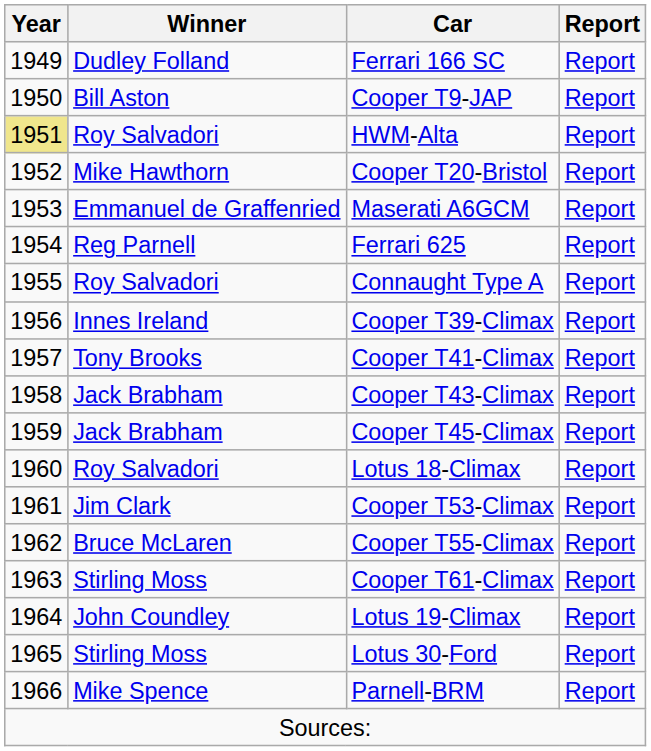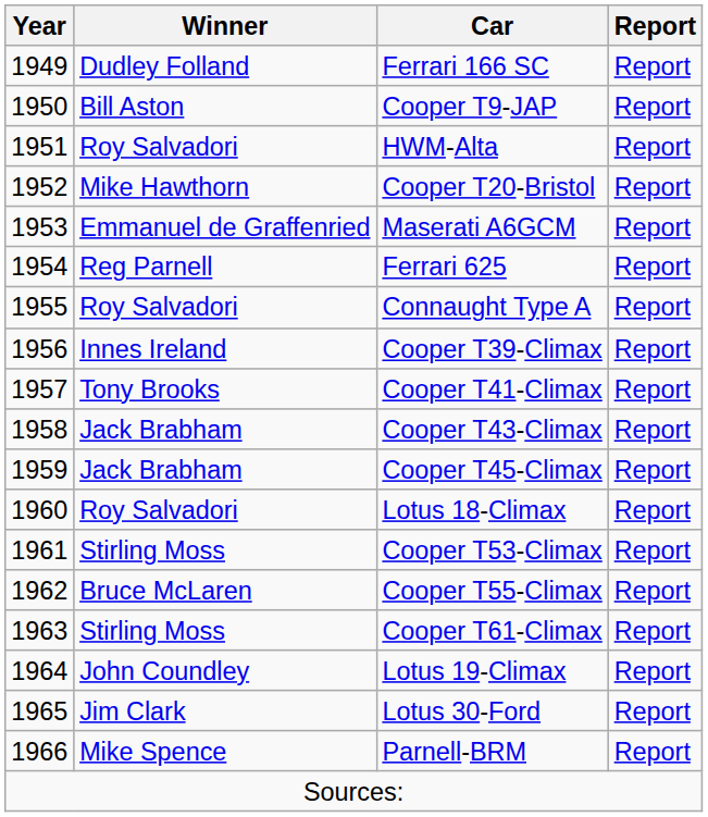 <table class="wikitable" style="font-size: 95%;">
 <tr>
 <th>Year</th>
 <th>Winner</th>
 <th>Car</th>
 <th>Report</th>
 </tr>
 <tr>
 <td>1949</td>
 <td> <a href='#'>Dudley Folland</a></td>
 <td><a href='#'>Ferrari 166 SC</a></td>
 <td><a href='#'>Report</a></td>
 </tr>
 <tr>
 <td>1950</td>
 <td> <a href='#'>Bill Aston</a></td>
 <td><a href='#'>Cooper T9</a>-<a href='#'>JAP</a></td>
 <td><a href='#'>Report</a></td>
 </tr>
 <tr>
-<td style="background: khaki;">1951</td>
+<td>1951</td>
 <td> <a href='#'>Roy Salvadori</a></td>
 <td><a href='#'>HWM</a>-<a href='#'>Alta</a></td>
 <td><a href='#'>Report</a></td>
 </tr>
 <tr>
 <td>1952</td>
 <td> <a href='#'>Mike Hawthorn</a></td>
 <td><a href='#'>Cooper T20</a>-<a href='#'>Bristol</a></td>
 <td><a href='#'>Report</a></td>
 </tr>
 <tr>
 <td>1953</td>
 <td> <a href='#'>Emmanuel de Graffenried</a></td>
 <td><a href='#'>Maserati A6GCM</a></td>
 <td><a href='#'>Report</a></td>
 </tr>
 <tr>
 <td>1954</td>
 <td> <a href='#'>Reg Parnell</a></td>
 <td><a href='#'>Ferrari 625</a></td>
 <td><a href='#'>Report</a></td>
 </tr>
 <tr>
 <td>1955</td>
 <td> <a href='#'>Roy Salvadori</a></td>
 <td><a href='#'>Connaught Type A</a></td>
 <td><a href='#'>Report</a></td>
 </tr>
 <tr>
 <td>1956</td>
 <td> <a href='#'>Innes Ireland</a></td>
 <td><a href='#'>Cooper T39</a>-<a href='#'>Climax</a></td>
 <td><a href='#'>Report</a></td>
 </tr>
 <tr>
 <td>1957</td>
 <td> <a href='#'>Tony Brooks</a></td>
 <td><a href='#'>Cooper T41</a>-<a href='#'>Climax</a></td>
 <td><a href='#'>Report</a></td>
 </tr>
 <tr>
 <td>1958</td>
 <td> <a href='#'>Jack Brabham</a></td>
 <td><a href='#'>Cooper T43</a>-<a href='#'>Climax</a></td>
 <td><a href='#'>Report</a></td>
 </tr>
 <tr>
 <td>1959</td>
 <td> <a href='#'>Jack Brabham</a></td>
 <td><a href='#'>Cooper T45</a>-<a href='#'>Climax</a></td>
 <td><a href='#'>Report</a></td>
 </tr>
 <tr>
 <td>1960</td>
 <td> <a href='#'>Roy Salvadori</a></td>
 <td><a href='#'>Lotus 18</a>-<a href='#'>Climax</a></td>
 <td><a href='#'>Report</a></td>
 </tr>
 <tr>
 <td>1961</td>
-<td> <a href='#'>Jim Clark</a></td>
+<td> <a href='#'>Stirling Moss</a></td>
 <td><a href='#'>Cooper T53</a>-<a href='#'>Climax</a></td>
 <td><a href='#'>Report</a></td>
 </tr>
 <tr>
 <td>1962</td>
 <td> <a href='#'>Bruce McLaren</a></td>
 <td><a href='#'>Cooper T55</a>-<a href='#'>Climax</a></td>
 <td><a href='#'>Report</a></td>
 </tr>
 <tr>
 <td>1963</td>
 <td> <a href='#'>Stirling Moss</a></td>
 <td><a href='#'>Cooper T61</a>-<a href='#'>Climax</a></td>
 <td><a href='#'>Report</a></td>
 </tr>
 <tr>
 <td>1964</td>
 <td> <a href='#'>John Coundley</a></td>
 <td><a href='#'>Lotus 19</a>-<a href='#'>Climax</a></td>
 <td><a href='#'>Report</a></td>
 </tr>
 <tr>
 <td>1965</td>
-<td> <a href='#'>Stirling Moss</a></td>
+<td> <a href='#'>Jim Clark</a></td>
 <td><a href='#'>Lotus 30</a>-<a href='#'>Ford</a></td>
 <td><a href='#'>Report</a></td>
 </tr>
 <tr>
 <td>1966</td>
 <td> <a href='#'>Mike Spence</a></td>
 <td><a href='#'>Parnell</a>-<a href='#'>BRM</a></td>
 <td><a href='#'>Report</a></td>
 </tr>
 <tr>
 <td colspan=4 style="text-align: center;">Sources:</td>
 </tr>
 </table>
